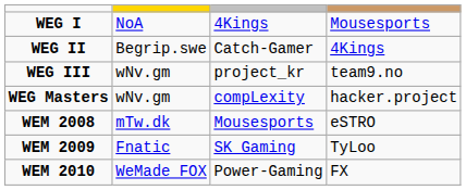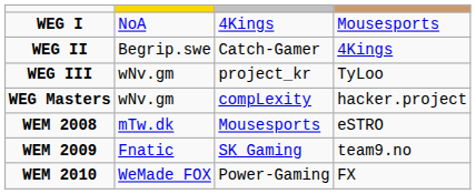 <table class="wikitable" style="text-align:left">
 <tr>
 <td></td>
 <td style="text-align:center" bgcolor="gold"></td>
 <td style="text-align:center" bgcolor="silver"></td>
 <td style="text-align:center" bgcolor="CC9966"></td>
 </tr>
 <tr>
 <td style="text-align:center"><strong>WEG I</strong></td>
 <td><a href='#'>NoA</a></td>
 <td><a href='#'>4Kings</a></td>
 <td><a href='#'>Mousesports</a></td>
 </tr>
 <tr>
 <td style="text-align:center"><strong>WEG II</strong></td>
 <td>Begrip.swe</td>
 <td>Catch-Gamer</td>
 <td><a href='#'>4Kings</a></td>
 </tr>
 <tr>
 <td style="text-align:center"><strong>WEG III</strong></td>
 <td>wNv.gm</td>
 <td>project_kr</td>
-<td>team9.no</td>
+<td>TyLoo</td>
 </tr>
 <tr>
 <td style="text-align:center"><strong>WEG Masters</strong></td>
 <td>wNv.gm</td>
 <td><a href='#'>compLexity</a></td>
 <td>hacker.project</td>
 </tr>
 <tr>
 <td style="text-align:center"><strong>WEM 2008</strong></td>
 <td><a href='#'>mTw.dk</a></td>
 <td><a href='#'>Mousesports</a></td>
 <td>eSTRO</td>
 </tr>
 <tr>
 <td style="text-align:center"><strong>WEM 2009</strong></td>
 <td><a href='#'>Fnatic</a></td>
 <td><a href='#'>SK Gaming</a></td>
-<td>TyLoo</td>
+<td>team9.no</td>
 </tr>
 <tr>
 <td style="text-align:center"><strong>WEM 2010</strong></td>
 <td><a href='#'>WeMade FOX</a></td>
 <td>Power-Gaming</td>
 <td>FX</td>
 </tr>
 </table>
